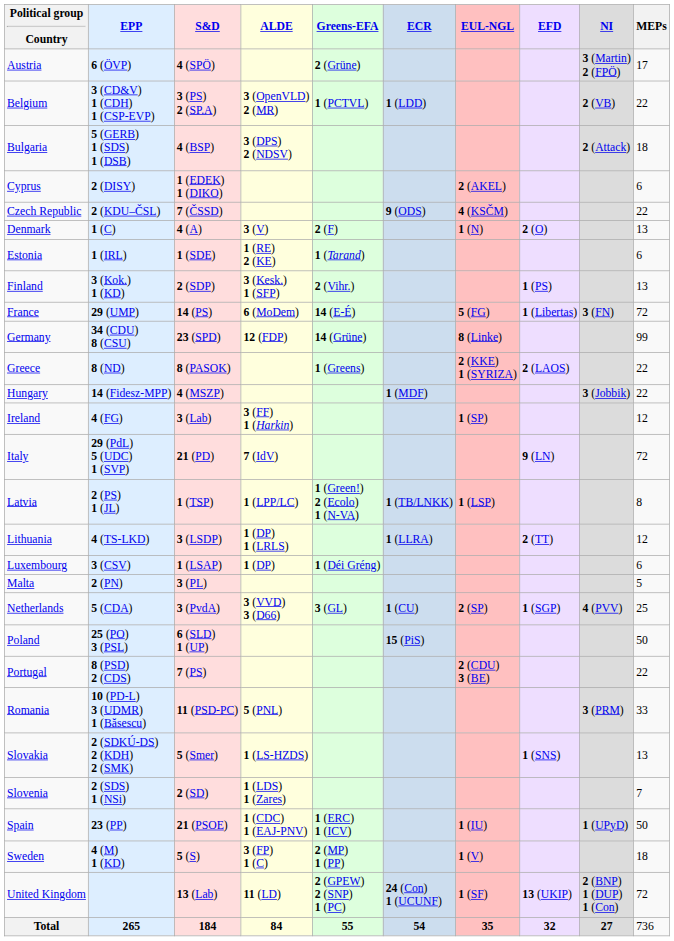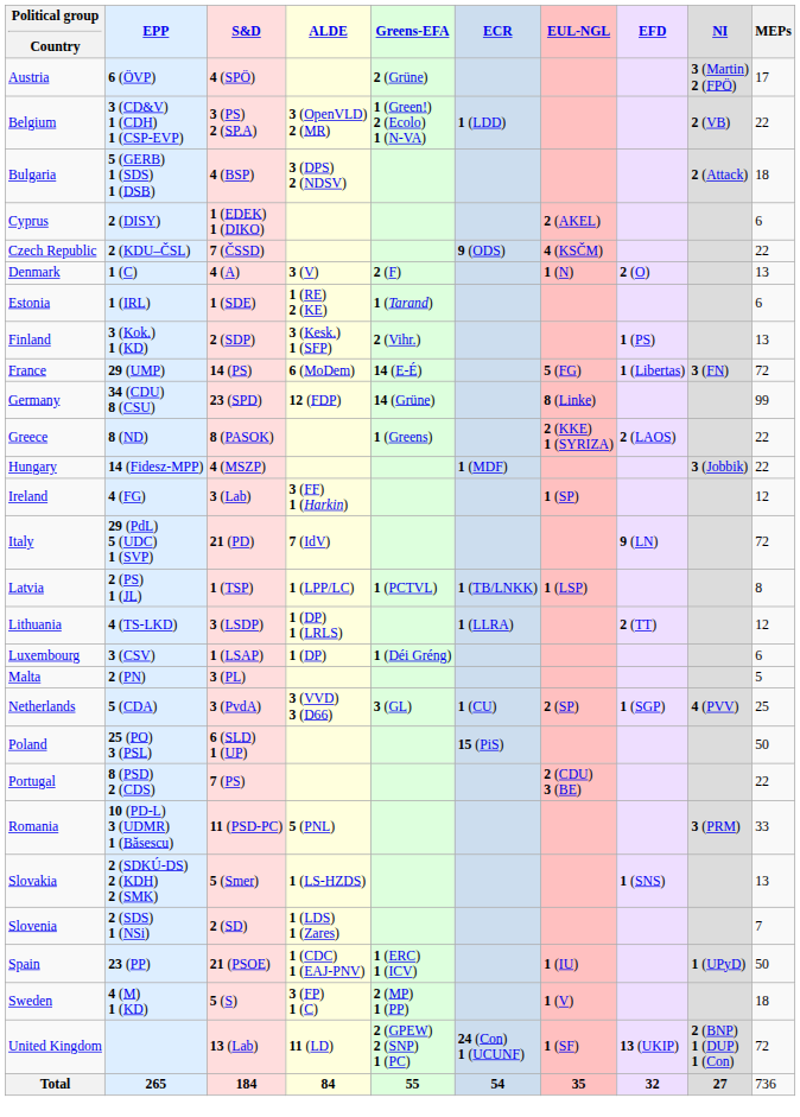 <table class="wikitable sortable" style="text-align:left">
 <tr>
 <th>Political group<hr>Country</th>
 <th class="unsortable" style="background:#def; margin:auto;"><a href='#'>EPP</a></th>
 <th class="unsortable" style="background:#fdd; margin:auto;"><a href='#'>S&D</a></th>
 <th class="unsortable" style="background:#ffd; margin:auto;"><a href='#'>ALDE</a></th>
 <th class="unsortable" style="background:#dfd; margin:auto;"><a href='#'>Greens-EFA</a></th>
 <th class="unsortable" style="background:#cde; margin:auto;"><a href='#'>ECR</a></th>
 <th class="unsortable" style="background:#ffc0c0; margin:auto;"><a href='#'>EUL-NGL</a></th>
 <th class="unsortable" style="background:#eedeff; margin:auto;"><a href='#'>EFD</a></th>
 <th class="unsortable" style="background:#dcdcdc; margin:auto;"><a href='#'>NI</a></th>
 <th>MEPs<br></th>
 </tr>
 <tr>
 <td><a href='#'>Austria</a></td>
 <td style="background:#def;"><strong>6</strong> (<a href='#'>ÖVP</a>)</td>
 <td style="background:#fdd;"><strong>4</strong> (<a href='#'>SPÖ</a>)</td>
 <td style="background:#ffd;"></td>
 <td style="background:#dfd;"><strong>2</strong> (<a href='#'>Grüne</a>)</td>
 <td style="background:#cde;"></td>
 <td style="background:#ffc0c0;"></td>
 <td style="background:#eedeff;"></td>
 <td style="background:#dcdcdc;"><strong>3</strong> (<a href='#'>Martin</a>)<br><strong>2</strong> (<a href='#'>FPÖ</a>)</td>
 <td>17</td>
 </tr>
 <tr>
 <td><a href='#'>Belgium</a></td>
 <td style="background:#def;"><strong>3</strong> (<a href='#'>CD&V</a>)<br><strong>1</strong> (<a href='#'>CDH</a>)<br><strong>1</strong> (<a href='#'>CSP-EVP</a>)</td>
 <td style="background:#fdd;"><strong>3</strong> (<a href='#'>PS</a>)<br><strong>2</strong> (<a href='#'>SP.A</a>)</td>
 <td style="background:#ffd;"><strong>3</strong> (<a href='#'>OpenVLD</a>)<br><strong>2</strong> (<a href='#'>MR</a>)</td>
-<td style="background:#dfd;"><strong>1</strong> (<a href='#'>PCTVL</a>)</td>
+<td style="background:#dfd;"><strong>1</strong> (<a href='#'>Green!</a>)<br><strong>2</strong> (<a href='#'>Ecolo</a>)<br><strong>1</strong> (<a href='#'>N-VA</a>)</td>
 <td style="background:#cde;"><strong>1</strong> (<a href='#'>LDD</a>)</td>
 <td style="background:#ffc0c0;"></td>
 <td style="background:#eedeff;"></td>
 <td style="background:#dcdcdc;"><strong>2</strong> (<a href='#'>VB</a>)</td>
 <td>22</td>
 </tr>
 <tr>
 <td><a href='#'>Bulgaria</a></td>
 <td style="background:#def;"><strong>5</strong> (<a href='#'>GERB</a>)<br><strong>1</strong> (<a href='#'>SDS</a>)<br><strong>1</strong> (<a href='#'>DSB</a>)</td>
 <td style="background:#fdd;"><strong>4</strong> (<a href='#'>BSP</a>)</td>
 <td style="background:#ffd;"><strong>3</strong> (<a href='#'>DPS</a>) <br> <strong>2</strong> (<a href='#'>NDSV</a>)</td>
 <td style="background:#dfd;"></td>
 <td style="background:#cde;"></td>
 <td style="background:#ffc0c0;"></td>
 <td style="background:#eedeff;"></td>
 <td style="background:#dcdcdc;"><strong>2</strong> (<a href='#'>Attack</a>)</td>
 <td>18</td>
 </tr>
 <tr>
 <td><a href='#'>Cyprus</a></td>
 <td style="background:#def;"><strong>2</strong> (<a href='#'>DISY</a>)</td>
 <td style="background:#fdd;"><strong>1</strong> (<a href='#'>EDEK</a>)<br><strong>1</strong> (<a href='#'>DIKO</a>)</td>
 <td style="background:#ffd;"></td>
 <td style="background:#dfd;"></td>
 <td style="background:#cde;"></td>
 <td style="background:#ffc0c0;"><strong>2</strong> (<a href='#'>AKEL</a>)</td>
 <td style="background:#eedeff;"></td>
 <td style="background:#dcdcdc;"></td>
 <td>6</td>
 </tr>
 <tr>
 <td><a href='#'>Czech Republic</a></td>
 <td style="background:#def;"><strong>2</strong> (<a href='#'>KDU–ČSL</a>)</td>
 <td style="background:#fdd;"><strong>7</strong> (<a href='#'>ČSSD</a>)</td>
 <td style="background:#ffd;"></td>
 <td style="background:#dfd;"></td>
 <td style="background:#cde;"><strong>9</strong> (<a href='#'>ODS</a>)</td>
 <td style="background:#ffc0c0;"><strong>4</strong> (<a href='#'>KSČM</a>)</td>
 <td style="background:#eedeff;"></td>
 <td style="background:#dcdcdc;"></td>
 <td>22</td>
 </tr>
 <tr>
 <td><a href='#'>Denmark</a></td>
 <td style="background:#def;"><strong>1</strong> (<a href='#'>C</a>)</td>
 <td style="background:#fdd;"><strong>4</strong> (<a href='#'>A</a>)</td>
 <td style="background:#ffd;"><strong>3</strong> (<a href='#'>V</a>)</td>
 <td style="background:#dfd;"><strong>2</strong> (<a href='#'>F</a>)</td>
 <td style="background:#cde;"></td>
 <td style="background:#ffc0c0;"><strong>1</strong> (<a href='#'>N</a>)</td>
 <td style="background:#eedeff;"><strong>2</strong> (<a href='#'>O</a>)</td>
 <td style="background:#dcdcdc;"></td>
 <td>13</td>
 </tr>
 <tr>
 <td><a href='#'>Estonia</a></td>
 <td style="background:#def;"><strong>1</strong> (<a href='#'>IRL</a>)</td>
 <td style="background:#fdd;"><strong>1</strong> (<a href='#'>SDE</a>)</td>
 <td style="background:#ffd;"><strong>1</strong> (<a href='#'>RE</a>)<br> <strong>2</strong> (<a href='#'>KE</a>)</td>
 <td style="background:#dfd;"><strong>1</strong> (<a href='#'><em>Tarand</em></a>)</td>
 <td style="background:#cde;"></td>
 <td style="background:#ffc0c0;"></td>
 <td style="background:#eedeff;"></td>
 <td style="background:#dcdcdc;"></td>
 <td>6</td>
 </tr>
 <tr>
 <td><a href='#'>Finland</a></td>
 <td style="background:#def;"><strong>3</strong> (<a href='#'>Kok.</a>)<br><strong>1</strong> (<a href='#'>KD</a>)</td>
 <td style="background:#fdd;"><strong>2</strong> (<a href='#'>SDP</a>)</td>
 <td style="background:#ffd;"><strong>3</strong> (<a href='#'>Kesk.</a>)<br><strong>1</strong> (<a href='#'>SFP</a>)</td>
 <td style="background:#dfd;"><strong>2</strong> (<a href='#'>Vihr.</a>)</td>
 <td style="background:#cde;"></td>
 <td style="background:#ffc0c0;"></td>
 <td style="background:#eedeff;"><strong>1</strong> (<a href='#'>PS</a>)</td>
 <td style="background:#dcdcdc;"></td>
 <td>13</td>
 </tr>
 <tr>
 <td><a href='#'>France</a></td>
 <td style="background:#def;"><strong>29</strong> (<a href='#'>UMP</a>)</td>
 <td style="background:#fdd;"><strong>14</strong> (<a href='#'>PS</a>)</td>
 <td style="background:#ffd;"><strong>6</strong> (<a href='#'>MoDem</a>)</td>
 <td style="background:#dfd;"><strong>14</strong> (<a href='#'>E-É</a>)</td>
 <td style="background:#cde;"></td>
 <td style="background:#ffc0c0;"><strong>5</strong> (<a href='#'>FG</a>)</td>
 <td style="background:#eedeff;"><strong>1</strong> (<a href='#'>Libertas</a>)</td>
 <td style="background:#dcdcdc;"><strong>3</strong> (<a href='#'>FN</a>)</td>
 <td>72</td>
 </tr>
 <tr>
 <td><a href='#'>Germany</a></td>
 <td style="background:#def;"><strong>34</strong> (<a href='#'>CDU</a>)<br><strong>8</strong> (<a href='#'>CSU</a>)</td>
 <td style="background:#fdd;"><strong>23</strong> (<a href='#'>SPD</a>)</td>
 <td style="background:#ffd;"><strong>12</strong> (<a href='#'>FDP</a>)</td>
 <td style="background:#dfd;"><strong>14</strong> (<a href='#'>Grüne</a>)</td>
 <td style="background:#cde;"></td>
 <td style="background:#ffc0c0;"><strong>8</strong> (<a href='#'>Linke</a>)</td>
 <td style="background:#eedeff;"></td>
 <td style="background:#dcdcdc;"></td>
 <td>99</td>
 </tr>
 <tr>
 <td><a href='#'>Greece</a></td>
 <td style="background:#def;"><strong>8</strong> (<a href='#'>ND</a>)</td>
 <td style="background:#fdd;"><strong>8</strong> (<a href='#'>PASOK</a>)</td>
 <td style="background:#ffd;"></td>
 <td style="background:#dfd;"><strong>1</strong> (<a href='#'>Greens</a>)</td>
 <td style="background:#cde;"></td>
 <td style="background:#ffc0c0;"><strong>2</strong> (<a href='#'>KKE</a>)<br><strong>1</strong> (<a href='#'>SYRIZA</a>)</td>
 <td style="background:#eedeff;"><strong>2</strong> (<a href='#'>LAOS</a>)</td>
 <td style="background:#dcdcdc;"></td>
 <td>22</td>
 </tr>
 <tr>
 <td><a href='#'>Hungary</a></td>
 <td style="background:#def;"><strong>14</strong> (<a href='#'>Fidesz-MPP</a>)</td>
 <td style="background:#fdd;"><strong>4</strong> (<a href='#'>MSZP</a>)</td>
 <td style="background:#ffd;"></td>
 <td style="background:#dfd;"></td>
 <td style="background:#cde;"><strong>1</strong> (<a href='#'>MDF</a>)</td>
 <td style="background:#ffc0c0;"></td>
 <td style="background:#eedeff;"></td>
 <td style="background:#dcdcdc;"><strong>3</strong> (<a href='#'>Jobbik</a>)</td>
 <td>22</td>
 </tr>
 <tr>
 <td><a href='#'>Ireland</a></td>
 <td style="background:#def;"><strong>4</strong> (<a href='#'>FG</a>)</td>
 <td style="background:#fdd;"><strong>3</strong> (<a href='#'>Lab</a>)</td>
 <td style="background:#ffd;"><strong>3</strong> (<a href='#'>FF</a>)<br><strong>1</strong> (<a href='#'><em>Harkin</em></a>)</td>
 <td style="background:#dfd;"></td>
 <td style="background:#cde;"></td>
 <td style="background:#ffc0c0;"><strong>1</strong> (<a href='#'>SP</a>)</td>
 <td style="background:#eedeff;"></td>
 <td style="background:#dcdcdc;"></td>
 <td>12</td>
 </tr>
 <tr>
 <td><a href='#'>Italy</a></td>
 <td style="background:#def;"><strong>29</strong> (<a href='#'>PdL</a>) <br> <strong>5</strong> (<a href='#'>UDC</a>) <br><strong>1</strong> (<a href='#'>SVP</a>)</td>
 <td style="background:#fdd;"><strong>21</strong> (<a href='#'>PD</a>)</td>
 <td style="background:#ffd;"><strong>7</strong> (<a href='#'>IdV</a>)</td>
 <td style="background:#dfd;"></td>
 <td style="background:#cde;"></td>
 <td style="background:#ffc0c0;"></td>
 <td style="background:#eedeff;"><strong>9</strong> (<a href='#'>LN</a>)</td>
 <td style="background:#dcdcdc;"></td>
 <td>72</td>
 </tr>
 <tr>
 <td><a href='#'>Latvia</a></td>
 <td style="background:#def;"><strong>2</strong> (<a href='#'>PS</a>)<br><strong>1</strong> (<a href='#'>JL</a>)</td>
 <td style="background:#fdd;"><strong>1</strong> (<a href='#'>TSP</a>)</td>
 <td style="background:#ffd;"><strong>1</strong> (<a href='#'>LPP/LC</a>)</td>
-<td style="background:#dfd;"><strong>1</strong> (<a href='#'>Green!</a>)<br><strong>2</strong> (<a href='#'>Ecolo</a>)<br><strong>1</strong> (<a href='#'>N-VA</a>)</td>
+<td style="background:#dfd;"><strong>1</strong> (<a href='#'>PCTVL</a>)</td>
 <td style="background:#cde;"><strong>1</strong> (<a href='#'>TB/LNKK</a>)</td>
 <td style="background:#ffc0c0;"><strong>1</strong> (<a href='#'>LSP</a>)</td>
 <td style="background:#eedeff;"></td>
 <td style="background:#dcdcdc;"></td>
 <td>8</td>
 </tr>
 <tr>
 <td><a href='#'>Lithuania</a></td>
 <td style="background:#def;"><strong>4</strong> (<a href='#'>TS-LKD</a>)</td>
 <td style="background:#fdd;"><strong>3</strong> (<a href='#'>LSDP</a>)</td>
 <td style="background:#ffd;"><strong>1</strong> (<a href='#'>DP</a>)<br><strong>1</strong> (<a href='#'>LRLS</a>)</td>
 <td style="background:#dfd;"></td>
 <td style="background:#cde;"><strong>1</strong> (<a href='#'>LLRA</a>)</td>
 <td style="background:#ffc0c0;"></td>
 <td style="background:#eedeff;"><strong>2</strong> (<a href='#'>TT</a>)</td>
 <td style="background:#dcdcdc;"></td>
 <td>12</td>
 </tr>
 <tr>
 <td><a href='#'>Luxembourg</a></td>
 <td style="background:#def;"><strong>3</strong> (<a href='#'>CSV</a>)</td>
 <td style="background:#fdd;"><strong>1</strong> (<a href='#'>LSAP</a>)</td>
 <td style="background:#ffd;"><strong>1</strong> (<a href='#'>DP</a>)</td>
 <td style="background:#dfd;"><strong>1</strong> (<a href='#'>Déi Gréng</a>)</td>
 <td style="background:#cde;"></td>
 <td style="background:#ffc0c0;"></td>
 <td style="background:#eedeff;"></td>
 <td style="background:#dcdcdc;"></td>
 <td>6</td>
 </tr>
 <tr>
 <td><a href='#'>Malta</a></td>
 <td style="background:#def;"><strong>2</strong> (<a href='#'>PN</a>)</td>
 <td style="background:#fdd;"><strong>3</strong> (<a href='#'>PL</a>)</td>
 <td style="background:#ffd;"></td>
 <td style="background:#dfd;"></td>
 <td style="background:#cde;"></td>
 <td style="background:#ffc0c0;"></td>
 <td style="background:#eedeff;"></td>
 <td style="background:#dcdcdc;"></td>
 <td>5</td>
 </tr>
 <tr>
 <td><a href='#'>Netherlands</a></td>
 <td style="background:#def;"><strong>5</strong> (<a href='#'>CDA</a>)</td>
 <td style="background:#fdd;"><strong>3</strong> (<a href='#'>PvdA</a>)</td>
 <td style="background:#ffd;"><strong>3</strong> (<a href='#'>VVD</a>)<br><strong>3</strong> (<a href='#'>D66</a>)</td>
 <td style="background:#dfd;"><strong>3</strong> (<a href='#'>GL</a>)</td>
 <td style="background:#cde;"><strong>1</strong> (<a href='#'>CU</a>)</td>
 <td style="background:#ffc0c0;"><strong>2</strong> (<a href='#'>SP</a>)</td>
 <td style="background:#eedeff;"><strong>1</strong> (<a href='#'>SGP</a>)</td>
 <td style="background:#dcdcdc;"><strong>4</strong> (<a href='#'>PVV</a>)</td>
 <td>25</td>
 </tr>
 <tr>
 <td><a href='#'>Poland</a></td>
 <td style="background:#def;"><strong>25</strong> (<a href='#'>PO</a>)<br><strong>3</strong> (<a href='#'>PSL</a>)</td>
 <td style="background:#fdd;"><strong>6</strong> (<a href='#'>SLD</a>)<br><strong>1</strong> (<a href='#'>UP</a>)</td>
 <td style="background:#ffd;"></td>
 <td style="background:#dfd;"></td>
 <td style="background:#cde;"><strong>15</strong> (<a href='#'>PiS</a>)</td>
 <td style="background:#ffc0c0;"></td>
 <td style="background:#eedeff;"></td>
 <td style="background:#dcdcdc;"></td>
 <td>50</td>
 </tr>
 <tr>
 <td><a href='#'>Portugal</a></td>
 <td style="background:#def;"><strong>8</strong> (<a href='#'>PSD</a>)<br><strong>2</strong> (<a href='#'>CDS</a>)</td>
 <td style="background:#fdd;"><strong>7</strong> (<a href='#'>PS</a>)</td>
 <td style="background:#ffd;"></td>
 <td style="background:#dfd;"></td>
 <td style="background:#cde;"></td>
 <td style="background:#ffc0c0;"><strong>2</strong> (<a href='#'>CDU</a>)<br><strong>3</strong> (<a href='#'>BE</a>)</td>
 <td style="background:#eedeff;"></td>
 <td style="background:#dcdcdc;"></td>
 <td>22</td>
 </tr>
 <tr>
 <td><a href='#'>Romania</a></td>
 <td style="background:#def;"><strong>10</strong> (<a href='#'>PD-L</a>)<br><strong>3</strong> (<a href='#'>UDMR</a>)<br><strong>1</strong> (<a href='#'>Băsescu</a>)</td>
 <td style="background:#fdd;"><strong>11</strong> (<a href='#'>PSD-PC</a>)</td>
 <td style="background:#ffd;"><strong>5</strong> (<a href='#'>PNL</a>)</td>
 <td style="background:#dfd;"></td>
 <td style="background:#cde;"></td>
 <td style="background:#ffc0c0;"></td>
 <td style="background:#eedeff;"></td>
 <td style="background:#dcdcdc;"><strong>3</strong> (<a href='#'>PRM</a>)</td>
 <td>33</td>
 </tr>
 <tr>
 <td><a href='#'>Slovakia</a></td>
 <td style="background:#def;"><strong>2</strong> (<a href='#'>SDKÚ-DS</a>)<br><strong>2</strong> (<a href='#'>KDH</a>)<br><strong>2</strong> (<a href='#'>SMK</a>)</td>
 <td style="background:#fdd;"><strong>5</strong> (<a href='#'>Smer</a>)</td>
 <td style="background:#ffd;"><strong>1</strong> (<a href='#'>LS-HZDS</a>)</td>
 <td style="background:#dfd;"></td>
 <td style="background:#cde;"></td>
 <td style="background:#ffc0c0;"></td>
 <td style="background:#eedeff;"><strong>1</strong> (<a href='#'>SNS</a>)</td>
 <td style="background:#dcdcdc;"></td>
 <td>13</td>
 </tr>
 <tr>
 <td><a href='#'>Slovenia</a></td>
 <td style="background:#def;"><strong>2</strong> (<a href='#'>SDS</a>)<br><strong>1</strong> (<a href='#'>NSi</a>)</td>
 <td style="background:#fdd;"><strong>2</strong> (<a href='#'>SD</a>)</td>
 <td style="background:#ffd;"><strong>1</strong> (<a href='#'>LDS</a>)<br><strong>1</strong> (<a href='#'>Zares</a>)</td>
 <td style="background:#dfd;"></td>
 <td style="background:#cde;"></td>
 <td style="background:#ffc0c0;"></td>
 <td style="background:#eedeff;"></td>
 <td style="background:#dcdcdc;"></td>
 <td>7</td>
 </tr>
 <tr>
 <td><a href='#'>Spain</a></td>
 <td style="background:#def;"><strong>23</strong> (<a href='#'>PP</a>)</td>
 <td style="background:#fdd;"><strong>21</strong> (<a href='#'>PSOE</a>)</td>
 <td style="background:#ffd;"><strong>1</strong> (<a href='#'>CDC</a>) <br><strong>1</strong> (<a href='#'>EAJ-PNV</a>)</td>
 <td style="background:#dfd;"><strong>1</strong> (<a href='#'>ERC</a>) <br><strong>1</strong> (<a href='#'>ICV</a>)</td>
 <td style="background:#cde;"></td>
 <td style="background:#ffc0c0;"><strong>1</strong> (<a href='#'>IU</a>)</td>
 <td style="background:#eedeff;"></td>
 <td style="background:#dcdcdc;"><strong>1</strong> (<a href='#'>UPyD</a>)</td>
 <td>50</td>
 </tr>
 <tr>
 <td><a href='#'>Sweden</a></td>
 <td style="background:#def;"><strong>4</strong> (<a href='#'>M</a>)<br><strong>1</strong> (<a href='#'>KD</a>)</td>
 <td style="background:#fdd;"><strong>5</strong> (<a href='#'>S</a>)</td>
 <td style="background:#ffd;"><strong>3</strong> (<a href='#'>FP</a>)<br><strong>1</strong> (<a href='#'>C</a>)</td>
 <td style="background:#dfd;"><strong>2</strong> (<a href='#'>MP</a>)<br><strong>1</strong> (<a href='#'>PP</a>)</td>
 <td style="background:#cde;"></td>
 <td style="background:#ffc0c0;"><strong>1</strong> (<a href='#'>V</a>)</td>
 <td style="background:#eedeff;"></td>
 <td style="background:#dcdcdc;"></td>
 <td>18</td>
 </tr>
 <tr>
 <td><a href='#'>United Kingdom</a></td>
 <td style="background:#def;"></td>
 <td style="background:#fdd;"><strong>13</strong> (<a href='#'>Lab</a>)</td>
 <td style="background:#ffd;"><strong>11</strong> (<a href='#'>LD</a>)</td>
 <td style="background:#dfd;"><strong>2</strong> (<a href='#'>GPEW</a>) <br> <strong>2</strong> (<a href='#'>SNP</a>) <br> <strong>1</strong> (<a href='#'>PC</a>)</td>
 <td style="background:#cde;"><strong>24</strong> (<a href='#'>Con</a>) <br> <strong>1</strong> (<a href='#'>UCUNF</a>)</td>
 <td style="background:#ffc0c0;"><strong>1</strong> (<a href='#'>SF</a>)</td>
 <td style="background:#eedeff;"><strong>13</strong> (<a href='#'>UKIP</a>)</td>
 <td style="background:#dcdcdc;"><strong>2</strong> (<a href='#'>BNP</a>)<br><strong>1</strong> (<a href='#'>DUP</a>)<br><strong>1</strong> (<a href='#'>Con</a>)</td>
 <td>72</td>
 </tr>
 <tr class="unsortable">
 <th>Total</th>
 <td style="background:#def; text-align:center;"><strong>265</strong></td>
 <td style="background:#fdd; text-align:center;"><strong>184</strong></td>
 <td style="background:#ffd; text-align:center;"><strong>84</strong></td>
 <td style="background:#dfd; text-align:center;"><strong>55</strong></td>
 <td style="background:#cde; text-align:center;"><strong>54</strong></td>
 <td style="background:#ffc0c0; text-align:center;"><strong>35</strong></td>
 <td style="background:#eedeff; text-align:center;"><strong>32</strong></td>
 <td style="background:#dcdcdc; text-align:center;"><strong>27</strong></td>
 <td>736</td>
 </tr>
 </table>
